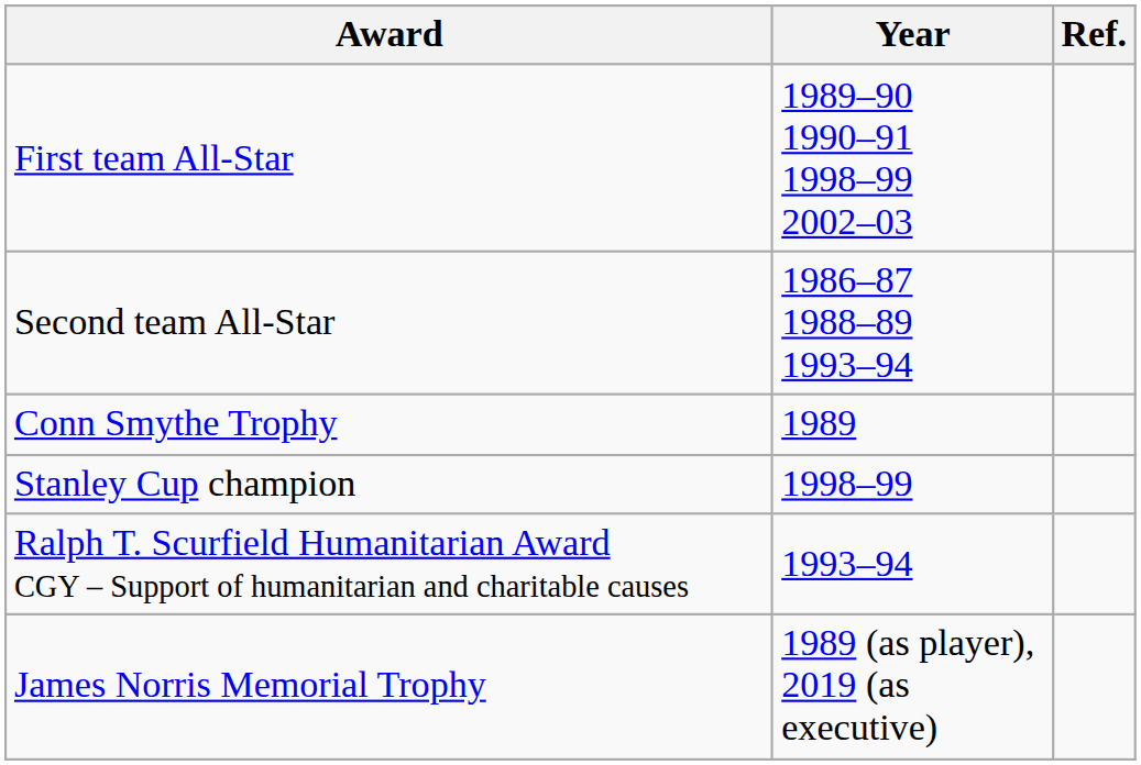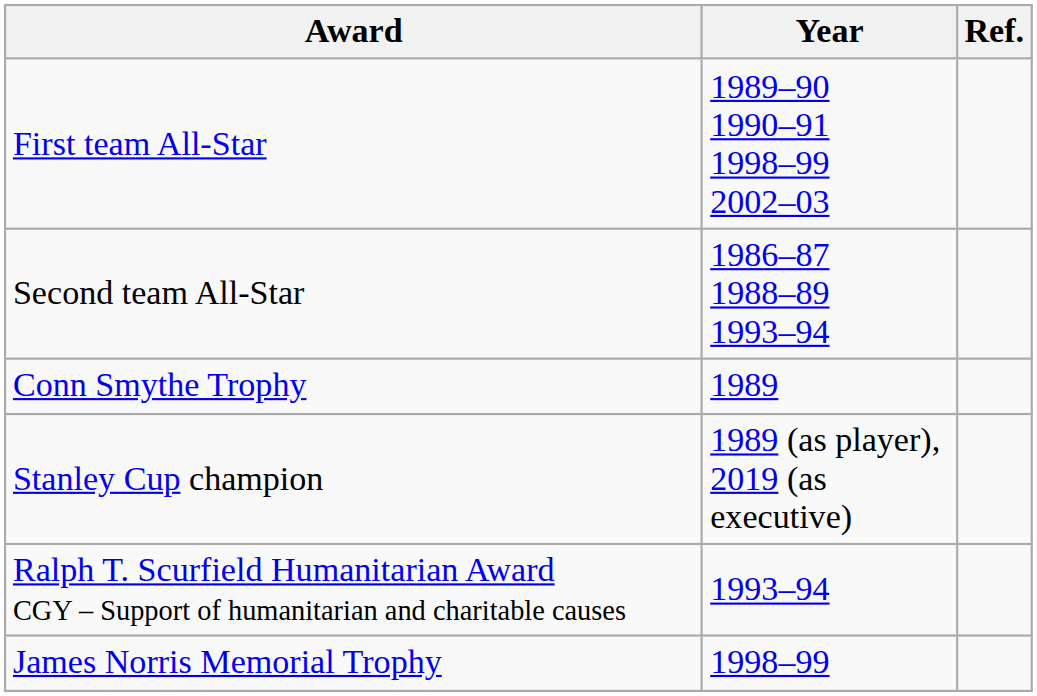 <table class="wikitable">
 <tr>
 <th scope="col" style="width:20em">Award</th>
 <th scope="col" style="width:7em">Year</th>
 <th scope="col">Ref.</th>
 </tr>
 <tr>
 <td><a href='#'>First team All-Star</a></td>
 <td><a href='#'>1989–90</a><br><a href='#'>1990–91</a><br><a href='#'>1998–99</a><br><a href='#'>2002–03</a></td>
 <td></td>
 </tr>
 <tr>
 <td>Second team All-Star</td>
 <td><a href='#'>1986–87</a><br><a href='#'>1988–89</a><br><a href='#'>1993–94</a></td>
 <td></td>
 </tr>
 <tr>
 <td><a href='#'>Conn Smythe Trophy</a></td>
 <td><a href='#'>1989</a></td>
 <td></td>
 </tr>
 <tr>
 <td><a href='#'>Stanley Cup</a> champion</td>
-<td><a href='#'>1998–99</a></td>
+<td><a href='#'>1989</a> (as player), <a href='#'>2019</a> (as executive)</td>
 <td></td>
 </tr>
 <tr>
 <td><a href='#'>Ralph T. Scurfield Humanitarian Award</a><br><small>CGY – Support of humanitarian and charitable causes</small></td>
 <td><a href='#'>1993–94</a></td>
 <td></td>
 </tr>
 <tr>
 <td><a href='#'>James Norris Memorial Trophy</a></td>
-<td><a href='#'>1989</a> (as player), <a href='#'>2019</a> (as executive)</td>
+<td><a href='#'>1998–99</a></td>
 <td></td>
 </tr>
 </table>
